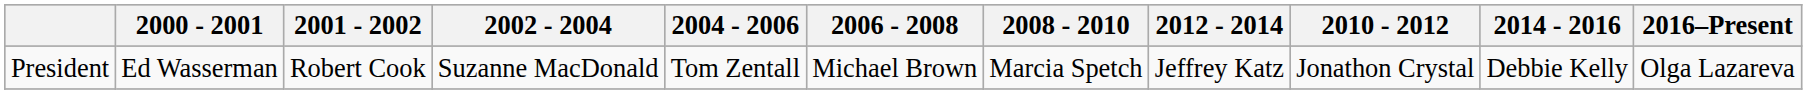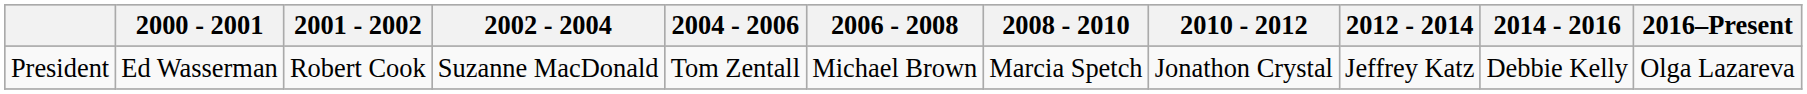 <table class="wikitable">
 <tr>
 <th></th>
 <th>2000 - 2001</th>
 <th>2001 - 2002</th>
 <th>2002 - 2004</th>
 <th>2004 - 2006</th>
 <th>2006 - 2008</th>
 <th>2008 - 2010</th>
+<th>2010 - 2012</th>
 <th>2012 - 2014</th>
-<th>2010 - 2012</th>
 <th>2014 - 2016</th>
 <th>2016–Present</th>
 </tr>
 <tr>
 <td>President</td>
 <td>Ed Wasserman</td>
 <td>Robert Cook</td>
 <td>Suzanne MacDonald</td>
 <td>Tom Zentall</td>
 <td>Michael Brown</td>
 <td>Marcia Spetch</td>
+<td>Jonathon Crystal</td>
 <td>Jeffrey Katz</td>
-<td>Jonathon Crystal</td>
 <td>Debbie Kelly</td>
 <td>Olga Lazareva</td>
 </tr>
 </table>
